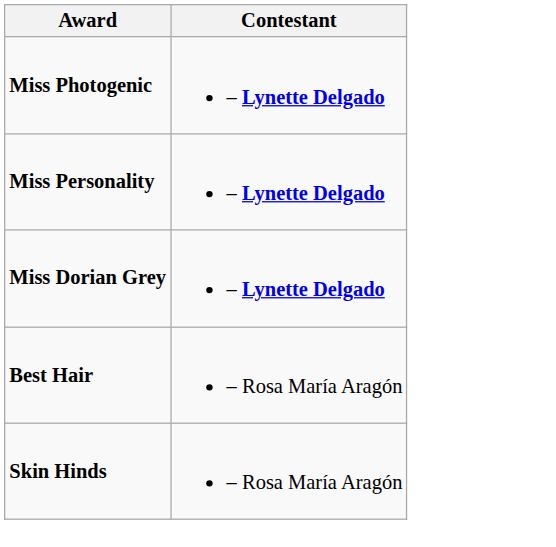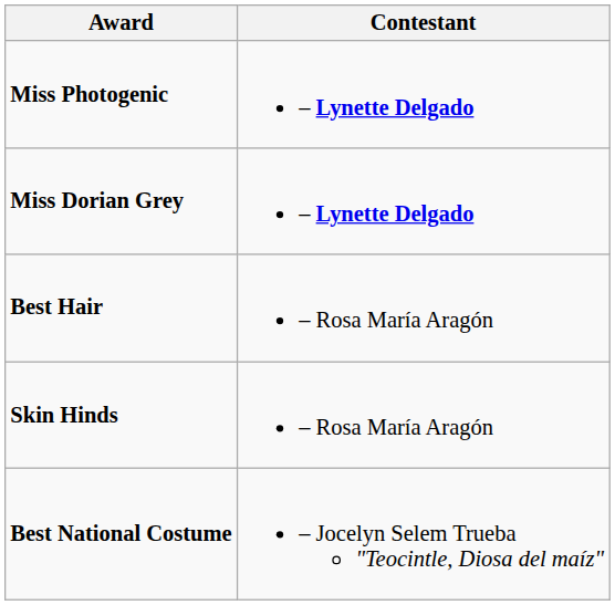 <table class="wikitable">
 <tr>
 <th>Award</th>
 <th>Contestant</th>
 </tr>
 <tr>
 <td><strong>Miss Photogenic</strong></td>
-<td><br><ul><li><strong></strong> – <strong><a href='#'>Lynette Delgado</a></strong></li></ul></td>
-</tr>
-<tr>
-<td><strong>Miss Personality</strong></td>
 <td><br><ul><li><strong></strong> – <strong><a href='#'>Lynette Delgado</a></strong></li></ul></td>
 </tr>
 <tr>
 <td><strong>Miss Dorian Grey</strong></td>
 <td><br><ul><li><strong></strong> – <strong><a href='#'>Lynette Delgado</a></strong></li></ul></td>
 </tr>
 <tr>
 <td><strong>Best Hair</strong></td>
 <td><br><ul><li><strong></strong> – Rosa María Aragón</li></ul></td>
 </tr>
 <tr>
 <td><strong>Skin Hinds</strong></td>
 <td><br><ul><li><strong></strong> – Rosa María Aragón</li></ul></td>
 </tr>
+<tr>
+<td><strong>Best National Costume</strong></td>
+<td><br><ul><li><strong></strong> – Jocelyn Selem Trueba<ul><li><em>"Teocintle, Diosa del maíz"</em></li></ul></li></ul></td>
+</tr>
 </table>
